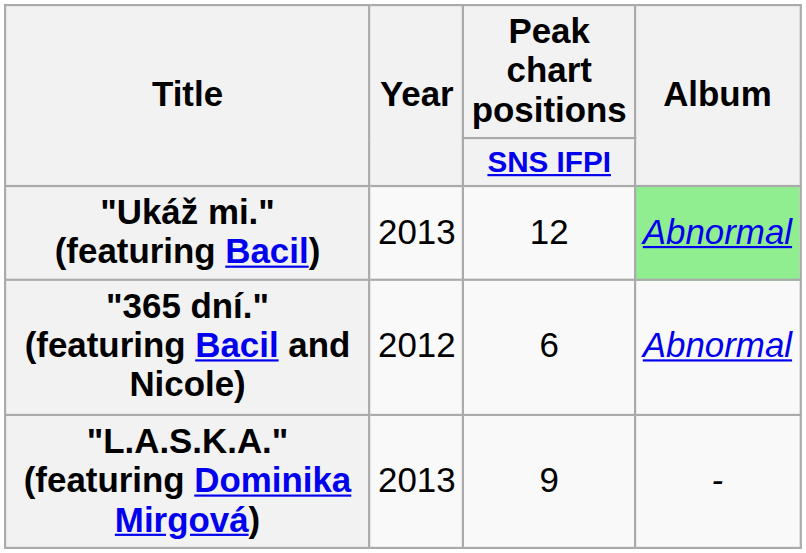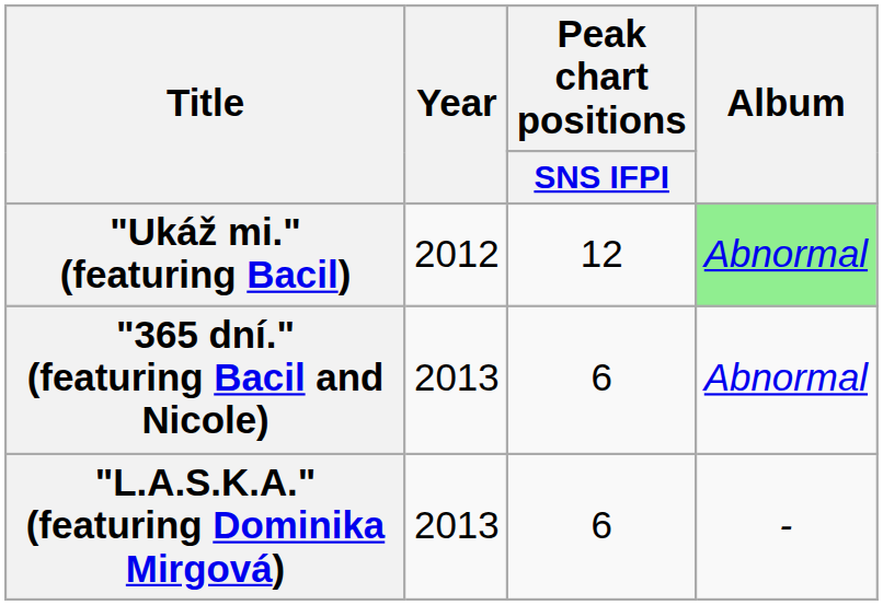 <table class="wikitable plainrowheaders" style="text-align:center;">
 <tr>
 <th scope="col" rowspan="2" style="width:10em;">Title</th>
 <th scope="col" rowspan="2">Year</th>
 <th scope="col" colspan="1">Peak chart positions</th>
 <th scope="col" rowspan="2">Album</th>
 </tr>
 <tr>
 <th scope="col" style="width:3em;font-size:85%;"><a href='#'>SNS IFPI</a><br></th>
 </tr>
 <tr>
 <th scope="row">"Ukáž mi."<br><span>(featuring <a href='#'>Bacil</a>)</span></th>
-<td>2013</td>
+<td>2012</td>
 <td>12</td>
 <td style="background: lightgreen;"><em><a href='#'>Abnormal</a></em></td>
 </tr>
 <tr>
 <th scope="row">"365 dní."<br><span>(featuring <a href='#'>Bacil</a> and Nicole)</span></th>
-<td>2012</td>
+<td>2013</td>
 <td>6</td>
 <td><em><a href='#'>Abnormal</a></em></td>
 </tr>
 <tr>
 <th scope="row">"L.A.S.K.A."<br><span>(featuring <a href='#'>Dominika Mirgová</a>)</span></th>
 <td>2013</td>
-<td>9</td>
+<td>6</td>
 <td><em>-</em></td>
 </tr>
 </table>
